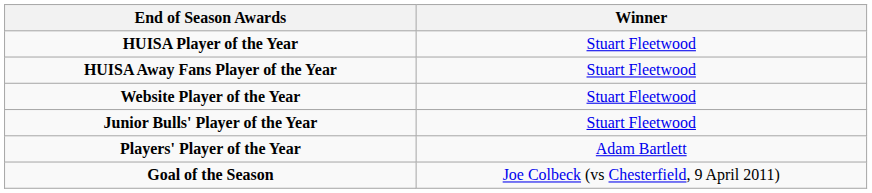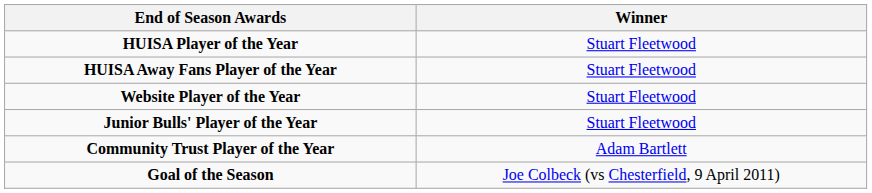 <table class="wikitable" style="text-align:center; font-size:95%;width:65%; text-align:left">
 <tr>
 <th>End of Season Awards</th>
 <th>Winner</th>
 </tr>
 <tr --->
 <td align="center"><strong>HUISA Player of the Year</strong></td>
 <td align="center"><a href='#'>Stuart Fleetwood</a></td>
 </tr>
 <tr --->
 <td align="center"><strong>HUISA Away Fans Player of the Year</strong></td>
 <td align="center"><a href='#'>Stuart Fleetwood</a></td>
 </tr>
 <tr --->
 <td align="center"><strong>Website Player of the Year</strong></td>
 <td align="center"><a href='#'>Stuart Fleetwood</a></td>
 </tr>
 <tr --->
 <td align="center"><strong>Junior Bulls' Player of the Year</strong></td>
 <td align="center"><a href='#'>Stuart Fleetwood</a></td>
 </tr>
 <tr --->
-<td align="center"><strong>Players' Player of the Year</strong></td>
+<td align="center"><strong>Community Trust Player of the Year</strong></td>
 <td align="center"><a href='#'>Adam Bartlett</a></td>
 </tr>
 <tr --->
 <td align="center"><strong>Goal of the Season</strong></td>
 <td align="center"><a href='#'>Joe Colbeck</a> (vs <a href='#'>Chesterfield</a>, 9 April 2011)</td>
 </tr>
 </table>
